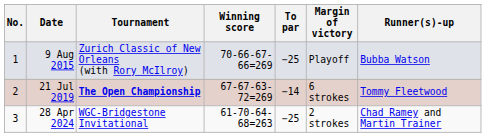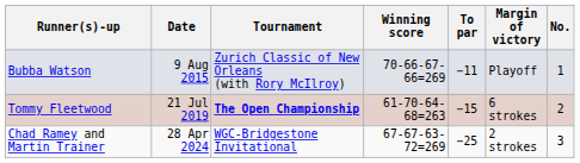 <table class="wikitable" style="font-size:95%;">
 <tr>
-<th>No.</th>
+<th>Runner(s)-up</th>
 <th>Date</th>
 <th>Tournament</th>
 <th>Winning score</th>
 <th>To par</th>
 <th>Margin of<br>victory</th>
-<th>Runner(s)-up</th>
+<th>No.</th>
 </tr>
 <tr style="background:#dfe2e9;">
-<td align=center>1</td>
+<td> <a href='#'>Bubba Watson</a></td>
 <td align=right>9 Aug <a href='#'>2015</a></td>
 <td><a href='#'>Zurich Classic of New Orleans</a><br>(with  <a href='#'>Rory McIlroy</a>)</td>
 <td align=right>70-66-67-66=269</td>
-<td align=center>−25</td>
+<td align=center>−11</td>
 <td>Playoff</td>
-<td> <a href='#'>Bubba Watson</a></td>
+<td align=center>1</td>
 </tr>
 <tr style="background:#e5d1cb;">
-<td align=center>2</td>
+<td> <a href='#'>Tommy Fleetwood</a></td>
 <td align=right>21 Jul <a href='#'>2019</a></td>
 <td><strong><a href='#'>The Open Championship</a></strong></td>
-<td align=right>67-67-63-72=269</td>
-<td align=center>−14</td>
+<td align=right>61-70-64-68=263</td>
+<td align=center>−15</td>
 <td>6 strokes</td>
-<td> <a href='#'>Tommy Fleetwood</a></td>
+<td align=center>2</td>
 </tr>
 <tr>
-<td align=center>3</td>
+<td> <a href='#'>Chad Ramey</a> and  <a href='#'>Martin Trainer</a></td>
 <td align=right>28 Apr <a href='#'>2024</a></td>
 <td><a href='#'>WGC-Bridgestone Invitational</a></td>
-<td align=right>61-70-64-68=263</td>
+<td align=right>67-67-63-72=269</td>
 <td align=center>−25</td>
 <td>2 strokes</td>
-<td> <a href='#'>Chad Ramey</a> and  <a href='#'>Martin Trainer</a></td>
+<td align=center>3</td>
 </tr>
 </table>
